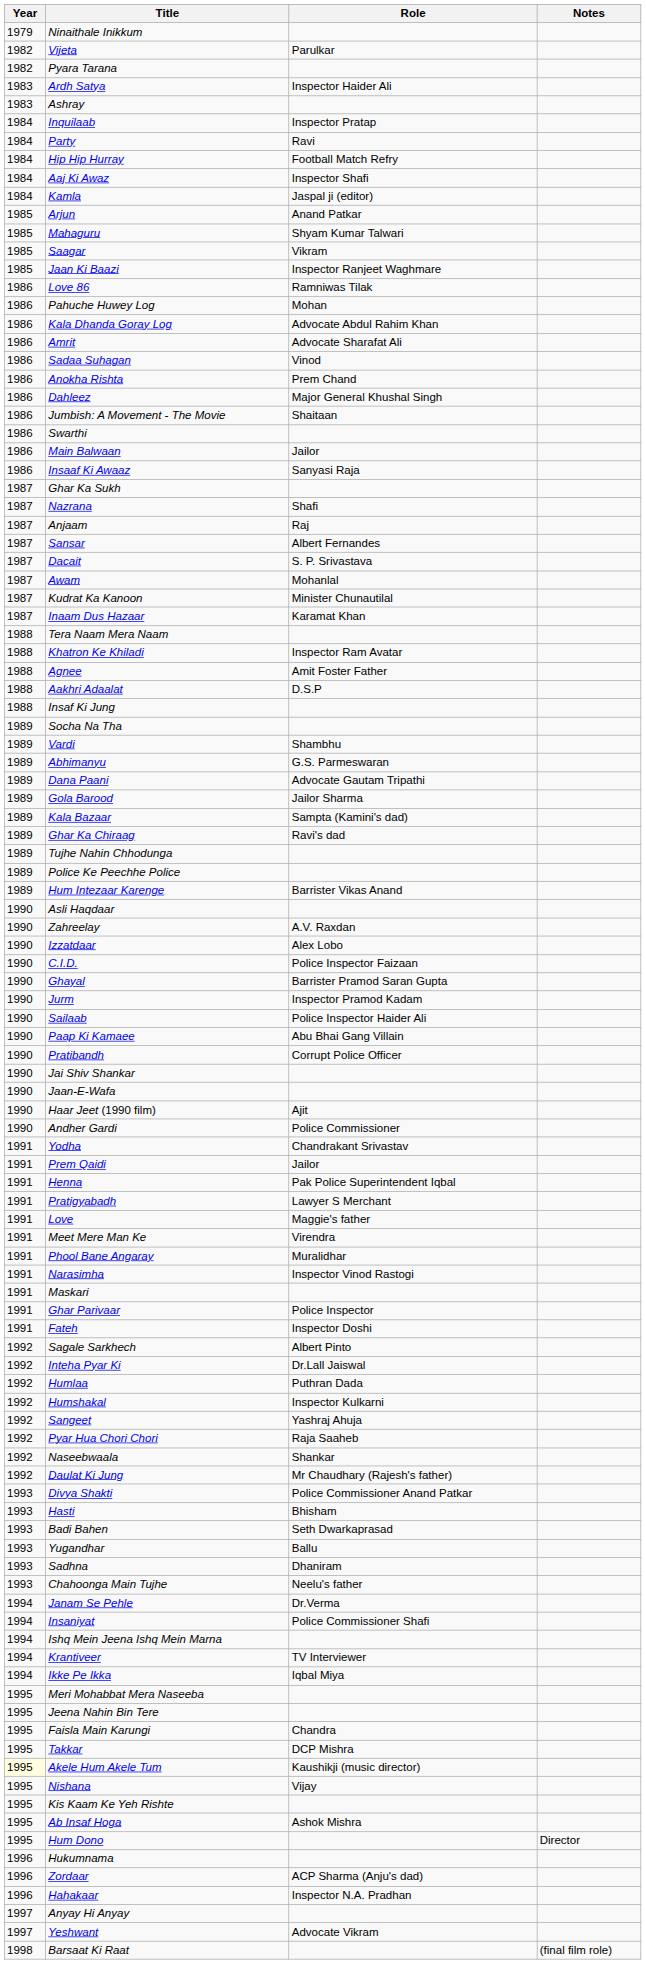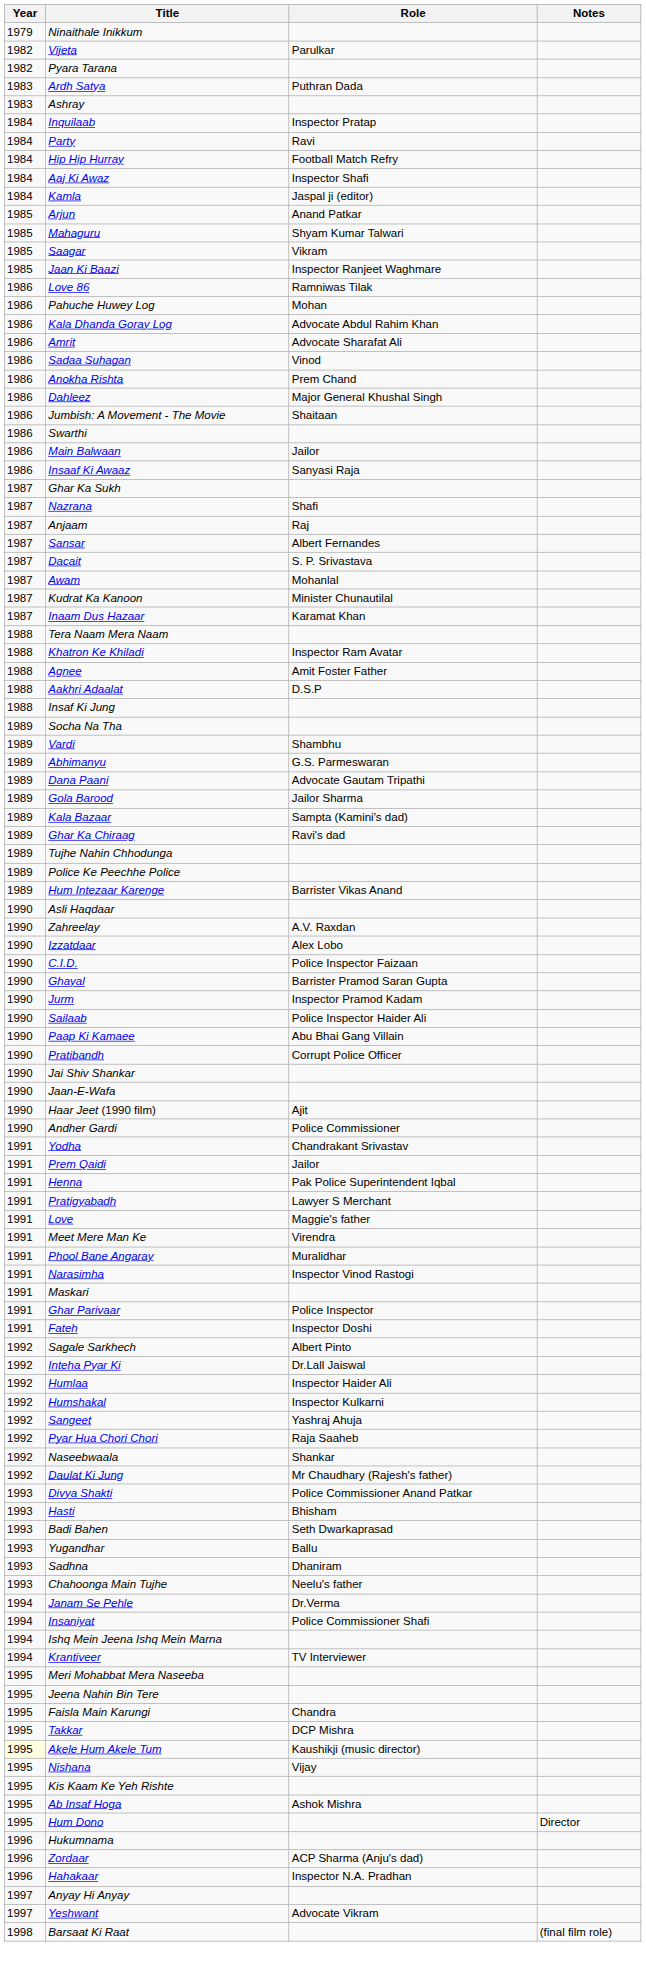 <table class="wikitable" style="width:70%;">
 <tr style="background:#ccc; text-align:center;">
 <th>Year</th>
 <th>Title</th>
 <th>Role</th>
 <th>Notes</th>
 </tr>
 <tr>
 <td>1979</td>
 <td><em>Ninaithale Inikkum</em></td>
 <td></td>
 <td></td>
 </tr>
 <tr>
 <td>1982</td>
 <td><em><a href='#'>Vijeta</a></em></td>
 <td>Parulkar</td>
 <td></td>
 </tr>
 <tr>
 <td>1982</td>
 <td><em>Pyara Tarana</em></td>
 <td></td>
 <td></td>
 </tr>
 <tr>
 <td>1983</td>
 <td><em><a href='#'>Ardh Satya</a></em></td>
-<td>Inspector Haider Ali</td>
+<td>Puthran Dada</td>
 <td></td>
 </tr>
 <tr>
 <td>1983</td>
 <td><em>Ashray</em></td>
 <td></td>
 <td></td>
 </tr>
 <tr>
 <td>1984</td>
 <td><em><a href='#'>Inquilaab</a></em></td>
 <td>Inspector Pratap</td>
 <td></td>
 </tr>
 <tr>
 <td>1984</td>
 <td><em><a href='#'>Party</a></em></td>
 <td>Ravi</td>
 <td></td>
 </tr>
 <tr>
 <td>1984</td>
 <td><em><a href='#'>Hip Hip Hurray</a></em></td>
 <td>Football Match Refry</td>
 <td></td>
 </tr>
 <tr>
 <td>1984</td>
 <td><em><a href='#'>Aaj Ki Awaz</a></em></td>
 <td>Inspector Shafi</td>
 <td></td>
 </tr>
 <tr>
 <td>1984</td>
 <td><em><a href='#'>Kamla</a></em></td>
 <td>Jaspal ji (editor)</td>
 <td></td>
 </tr>
 <tr>
 <td>1985</td>
 <td><em><a href='#'>Arjun</a></em></td>
 <td>Anand Patkar</td>
 </tr>
 <tr>
 <td>1985</td>
 <td><em><a href='#'>Mahaguru</a></em></td>
 <td>Shyam Kumar Talwari</td>
 <td></td>
 </tr>
 <tr>
 <td>1985</td>
 <td><em><a href='#'>Saagar</a></em></td>
 <td>Vikram</td>
 <td></td>
 </tr>
 <tr>
 <td>1985</td>
 <td><em><a href='#'>Jaan Ki Baazi</a></em></td>
 <td>Inspector Ranjeet Waghmare</td>
 <td></td>
 </tr>
 <tr>
 <td>1986</td>
 <td><em><a href='#'>Love 86</a></em></td>
 <td>Ramniwas Tilak</td>
 <td></td>
 </tr>
 <tr>
 <td>1986</td>
 <td><em>Pahuche Huwey Log</em></td>
 <td>Mohan</td>
 <td></td>
 </tr>
 <tr>
 <td>1986</td>
 <td><em><a href='#'>Kala Dhanda Goray Log</a></em></td>
 <td>Advocate Abdul Rahim Khan</td>
 <td></td>
 </tr>
 <tr>
 <td>1986</td>
 <td><em><a href='#'>Amrit</a></em></td>
 <td>Advocate Sharafat Ali</td>
 <td></td>
 </tr>
 <tr>
 <td>1986</td>
 <td><em><a href='#'>Sadaa Suhagan</a></em></td>
 <td>Vinod</td>
 <td></td>
 </tr>
 <tr>
 <td>1986</td>
 <td><em><a href='#'>Anokha Rishta</a></em></td>
 <td>Prem Chand</td>
 <td></td>
 </tr>
 <tr>
 <td>1986</td>
 <td><em><a href='#'>Dahleez</a></em></td>
 <td>Major General Khushal Singh</td>
 <td></td>
 </tr>
 <tr>
 <td>1986</td>
 <td><em>Jumbish: A Movement - The Movie</em></td>
 <td>Shaitaan</td>
 <td></td>
 </tr>
 <tr>
 <td>1986</td>
 <td><em>Swarthi</em></td>
 <td></td>
 <td></td>
 </tr>
 <tr>
 <td>1986</td>
 <td><em><a href='#'>Main Balwaan</a></em></td>
 <td>Jailor</td>
 <td></td>
 </tr>
 <tr>
 <td>1986</td>
 <td><em><a href='#'>Insaaf Ki Awaaz</a></em></td>
 <td>Sanyasi Raja</td>
 <td></td>
 </tr>
 <tr>
 <td>1987</td>
 <td><em>Ghar Ka Sukh</em></td>
 <td></td>
 <td></td>
 </tr>
 <tr>
 <td>1987</td>
 <td><em><a href='#'>Nazrana</a></em></td>
 <td>Shafi</td>
 <td></td>
 </tr>
 <tr>
 <td>1987</td>
 <td><em>Anjaam</em></td>
 <td>Raj</td>
 <td></td>
 </tr>
 <tr>
 <td>1987</td>
 <td><em><a href='#'>Sansar</a></em></td>
 <td>Albert Fernandes</td>
 <td></td>
 </tr>
 <tr>
 <td>1987</td>
 <td><em><a href='#'>Dacait</a></em></td>
 <td>S. P. Srivastava</td>
 <td></td>
 </tr>
 <tr>
 <td>1987</td>
 <td><em><a href='#'>Awam</a></em></td>
 <td>Mohanlal</td>
 <td></td>
 </tr>
 <tr>
 <td>1987</td>
 <td><em>Kudrat Ka Kanoon</em></td>
 <td>Minister Chunautilal</td>
 <td></td>
 </tr>
 <tr>
 <td>1987</td>
 <td><em><a href='#'>Inaam Dus Hazaar</a></em></td>
 <td>Karamat Khan</td>
 <td></td>
 </tr>
 <tr>
 <td>1988</td>
 <td><em>Tera Naam Mera Naam</em></td>
 <td></td>
 <td></td>
 </tr>
 <tr>
 <td>1988</td>
 <td><em><a href='#'>Khatron Ke Khiladi</a></em></td>
 <td>Inspector Ram Avatar</td>
 <td></td>
 </tr>
 <tr>
 <td>1988</td>
 <td><em><a href='#'>Agnee</a></em></td>
 <td>Amit Foster Father</td>
 <td></td>
 </tr>
 <tr>
 <td>1988</td>
 <td><em><a href='#'>Aakhri Adaalat</a></em></td>
 <td>D.S.P</td>
 <td></td>
 </tr>
 <tr>
 <td>1988</td>
 <td><em>Insaf Ki Jung</em></td>
 <td></td>
 <td></td>
 </tr>
 <tr>
 <td>1989</td>
 <td><em>Socha Na Tha</em></td>
 <td></td>
 <td></td>
 </tr>
 <tr>
 <td>1989</td>
 <td><em><a href='#'>Vardi</a></em></td>
 <td>Shambhu</td>
 <td></td>
 </tr>
 <tr>
 <td>1989</td>
 <td><em><a href='#'>Abhimanyu</a></em></td>
 <td>G.S. Parmeswaran</td>
 <td></td>
 </tr>
 <tr>
 <td>1989</td>
 <td><em><a href='#'>Dana Paani</a></em></td>
 <td>Advocate  Gautam Tripathi</td>
 <td></td>
 </tr>
 <tr>
 <td>1989</td>
 <td><em><a href='#'>Gola Barood</a></em></td>
 <td>Jailor Sharma</td>
 <td></td>
 </tr>
 <tr>
 <td>1989</td>
 <td><em><a href='#'>Kala Bazaar</a></em></td>
 <td>Sampta (Kamini's dad)</td>
 <td></td>
 </tr>
 <tr>
 <td>1989</td>
 <td><em><a href='#'>Ghar Ka Chiraag</a></em></td>
 <td>Ravi's dad</td>
 <td></td>
 </tr>
 <tr>
 <td>1989</td>
 <td><em>Tujhe Nahin Chhodunga</em></td>
 <td></td>
 <td></td>
 </tr>
 <tr>
 <td>1989</td>
 <td><em>Police Ke Peechhe Police</em></td>
 <td></td>
 <td></td>
 </tr>
 <tr>
 <td>1989</td>
 <td><em><a href='#'>Hum Intezaar Karenge</a></em></td>
 <td>Barrister Vikas Anand</td>
 <td></td>
 </tr>
 <tr>
 <td>1990</td>
 <td><em>Asli Haqdaar</em></td>
 <td></td>
 <td></td>
 </tr>
 <tr>
 <td>1990</td>
 <td><em>Zahreelay</em></td>
 <td>A.V. Raxdan</td>
 <td></td>
 </tr>
 <tr>
 <td>1990</td>
 <td><em><a href='#'>Izzatdaar</a></em></td>
 <td>Alex Lobo</td>
 <td></td>
 </tr>
 <tr>
 <td>1990</td>
 <td><em><a href='#'>C.I.D.</a></em></td>
 <td>Police Inspector Faizaan</td>
 <td></td>
 </tr>
 <tr>
 <td>1990</td>
 <td><em><a href='#'>Ghayal</a></em></td>
 <td>Barrister Pramod Saran Gupta</td>
 <td></td>
 </tr>
 <tr>
 <td>1990</td>
 <td><em><a href='#'>Jurm</a></em></td>
 <td>Inspector Pramod Kadam</td>
 <td></td>
 </tr>
 <tr>
 <td>1990</td>
 <td><em><a href='#'>Sailaab</a></em></td>
 <td>Police Inspector Haider Ali</td>
 <td></td>
 </tr>
 <tr>
 <td>1990</td>
 <td><em><a href='#'>Paap Ki Kamaee</a></em></td>
 <td>Abu Bhai Gang Villain</td>
 <td></td>
 </tr>
 <tr>
 <td>1990</td>
 <td><em><a href='#'>Pratibandh</a></em></td>
 <td>Corrupt Police Officer</td>
 <td></td>
 </tr>
 <tr>
 <td>1990</td>
 <td><em>Jai Shiv Shankar</em></td>
 <td></td>
 <td></td>
 </tr>
 <tr>
 <td>1990</td>
 <td><em>Jaan-E-Wafa</em></td>
 <td></td>
 <td></td>
 </tr>
 <tr>
 <td>1990</td>
 <td><em>Haar Jeet</em> (1990 film)</td>
 <td>Ajit</td>
 <td></td>
 </tr>
 <tr>
 <td>1990</td>
 <td><em>Andher Gardi</em></td>
 <td>Police Commissioner</td>
 <td></td>
 </tr>
 <tr>
 <td>1991</td>
 <td><em><a href='#'>Yodha</a></em></td>
 <td>Chandrakant Srivastav</td>
 </tr>
 <tr>
 <td>1991</td>
 <td><em><a href='#'>Prem Qaidi</a></em></td>
 <td>Jailor</td>
 <td></td>
 </tr>
 <tr>
 <td>1991</td>
 <td><em><a href='#'>Henna</a></em></td>
 <td>Pak Police Superintendent Iqbal</td>
 <td></td>
 </tr>
 <tr>
 <td>1991</td>
 <td><em><a href='#'>Pratigyabadh</a></em></td>
 <td>Lawyer S Merchant</td>
 <td></td>
 </tr>
 <tr>
 <td>1991</td>
 <td><em><a href='#'>Love</a></em></td>
 <td>Maggie's father</td>
 <td></td>
 </tr>
 <tr>
 <td>1991</td>
 <td><em>Meet Mere Man Ke</em></td>
 <td>Virendra</td>
 <td></td>
 </tr>
 <tr>
 <td>1991</td>
 <td><em><a href='#'>Phool Bane Angaray</a></em></td>
 <td>Muralidhar</td>
 <td></td>
 </tr>
 <tr>
 <td>1991</td>
 <td><em><a href='#'>Narasimha</a></em></td>
 <td>Inspector Vinod Rastogi</td>
 <td></td>
 </tr>
 <tr>
 <td>1991</td>
 <td><em>Maskari</em></td>
 <td></td>
 <td></td>
 </tr>
 <tr>
 <td>1991</td>
 <td><em><a href='#'>Ghar Parivaar</a></em></td>
 <td>Police Inspector</td>
 <td></td>
 </tr>
 <tr>
 <td>1991</td>
 <td><em><a href='#'>Fateh</a></em></td>
 <td>Inspector Doshi</td>
 <td></td>
 </tr>
 <tr>
 <td>1992</td>
 <td><em>Sagale Sarkhech</em></td>
 <td>Albert Pinto</td>
 <td></td>
 </tr>
 <tr>
 <td>1992</td>
 <td><em><a href='#'>Inteha Pyar Ki</a></em></td>
 <td>Dr.Lall Jaiswal</td>
 <td></td>
 </tr>
 <tr>
 <td>1992</td>
 <td><em><a href='#'>Humlaa</a></em></td>
-<td>Puthran Dada</td>
+<td>Inspector Haider Ali</td>
 <td></td>
 </tr>
 <tr>
 <td>1992</td>
 <td><em><a href='#'>Humshakal</a></em></td>
 <td>Inspector Kulkarni</td>
 <td></td>
 </tr>
 <tr>
 <td>1992</td>
 <td><em><a href='#'>Sangeet</a></em></td>
 <td>Yashraj Ahuja</td>
 <td></td>
 </tr>
 <tr>
 <td>1992</td>
 <td><em><a href='#'>Pyar Hua Chori Chori</a></em></td>
 <td>Raja Saaheb</td>
 <td></td>
 </tr>
 <tr>
 <td>1992</td>
 <td><em>Naseebwaala</em></td>
 <td>Shankar</td>
 <td></td>
 </tr>
 <tr>
 <td>1992</td>
 <td><em><a href='#'>Daulat Ki Jung</a></em></td>
 <td>Mr Chaudhary (Rajesh's father)</td>
 <td></td>
 </tr>
 <tr>
 <td>1993</td>
 <td><em><a href='#'>Divya Shakti</a></em></td>
 <td>Police Commissioner Anand Patkar</td>
 <td></td>
 </tr>
 <tr>
 <td>1993</td>
 <td><em><a href='#'>Hasti</a></em></td>
 <td>Bhisham</td>
 <td></td>
 </tr>
 <tr>
 <td>1993</td>
 <td><em>Badi Bahen</em></td>
 <td>Seth Dwarkaprasad</td>
 <td></td>
 </tr>
 <tr>
 <td>1993</td>
 <td><em>Yugandhar</em></td>
 <td>Ballu</td>
 <td></td>
 </tr>
 <tr>
 <td>1993</td>
 <td><em>Sadhna</em></td>
 <td>Dhaniram</td>
 <td></td>
 </tr>
 <tr>
 <td>1993</td>
 <td><em>Chahoonga Main Tujhe</em></td>
 <td>Neelu's father</td>
 <td></td>
 </tr>
 <tr>
 <td>1994</td>
 <td><em><a href='#'>Janam Se Pehle</a></em></td>
 <td>Dr.Verma</td>
 <td></td>
 </tr>
 <tr>
 <td>1994</td>
 <td><em><a href='#'>Insaniyat</a></em></td>
 <td>Police Commissioner Shafi</td>
 <td></td>
 </tr>
 <tr>
 <td>1994</td>
 <td><em>Ishq Mein Jeena Ishq Mein Marna</em></td>
 <td></td>
 <td></td>
 </tr>
 <tr>
 <td>1994</td>
 <td><em><a href='#'>Krantiveer</a></em></td>
 <td>TV Interviewer</td>
 <td></td>
 </tr>
 <tr>
-<td>1994</td>
-<td><em><a href='#'>Ikke Pe Ikka</a></em></td>
-<td>Iqbal Miya</td>
-<td></td>
-</tr>
-<tr>
 <td>1995</td>
 <td><em>Meri Mohabbat Mera Naseeba</em></td>
 <td></td>
 <td></td>
 </tr>
 <tr>
 <td>1995</td>
 <td><em>Jeena Nahin Bin Tere</em></td>
 <td></td>
 <td></td>
 </tr>
 <tr>
 <td>1995</td>
 <td><em>Faisla Main Karungi</em></td>
 <td>Chandra</td>
 <td></td>
 </tr>
 <tr>
 <td>1995</td>
 <td><em><a href='#'>Takkar</a></em></td>
 <td>DCP Mishra</td>
 <td></td>
 </tr>
 <tr>
 <td style="background: lightyellow;">1995</td>
 <td><em><a href='#'>Akele Hum Akele Tum</a></em></td>
 <td>Kaushikji (music director)</td>
 <td></td>
 </tr>
 <tr>
 <td>1995</td>
 <td><em><a href='#'>Nishana</a></em></td>
 <td>Vijay</td>
 <td></td>
 </tr>
 <tr>
 <td>1995</td>
 <td><em>Kis Kaam Ke Yeh Rishte</em></td>
 <td></td>
 <td></td>
 </tr>
 <tr>
 <td>1995</td>
 <td><em><a href='#'>Ab Insaf Hoga</a></em></td>
 <td>Ashok Mishra</td>
 <td></td>
 </tr>
 <tr>
 <td>1995</td>
 <td><em><a href='#'>Hum Dono</a></em></td>
 <td></td>
 <td>Director</td>
 </tr>
 <tr>
 <td>1996</td>
 <td><em>Hukumnama</em></td>
 <td></td>
 <td></td>
 </tr>
 <tr>
 <td>1996</td>
 <td><em><a href='#'>Zordaar</a></em></td>
 <td>ACP Sharma (Anju's dad)</td>
 <td></td>
 </tr>
 <tr>
 <td>1996</td>
 <td><em><a href='#'>Hahakaar</a></em></td>
 <td>Inspector N.A. Pradhan</td>
 <td></td>
 </tr>
 <tr>
 <td>1997</td>
 <td><em>Anyay Hi Anyay</em></td>
 <td></td>
 <td></td>
 </tr>
 <tr>
 <td>1997</td>
 <td><em><a href='#'>Yeshwant</a></em></td>
 <td>Advocate Vikram</td>
 <td></td>
 </tr>
 <tr>
 <td>1998</td>
 <td><em>Barsaat Ki Raat</em></td>
 <td></td>
 <td>(final film role)</td>
 </tr>
 </table>
